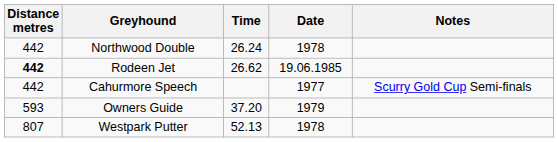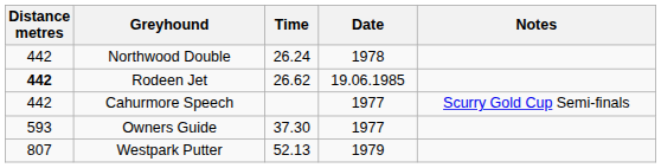 <table class="wikitable" style="font-size: 100%">
 <tr>
 <th width=50>Distance <br>metres</th>
 <th width=200>Greyhound</th>
 <th width=50>Time</th>
 <th width=100>Date</th>
 <th width=250>Notes</th>
 </tr>
 <tr align=center>
 <td>442</td>
 <td>Northwood Double</td>
 <td>26.24</td>
 <td>1978</td>
 <td></td>
 </tr>
 <tr align=center>
 <td><strong>442</strong></td>
 <td>Rodeen Jet</td>
 <td>26.62</td>
 <td>19.06.1985</td>
 <td></td>
 </tr>
 <tr align=center>
 <td>442</td>
 <td>Cahurmore Speech</td>
 <td></td>
 <td>1977</td>
 <td><a href='#'>Scurry Gold Cup</a> Semi-finals</td>
 </tr>
 <tr align=center>
 <td>593</td>
 <td>Owners Guide</td>
-<td>37.20</td>
-<td>1979</td>
+<td>37.30</td>
+<td>1977</td>
 <td></td>
 </tr>
 <tr align=center>
 <td>807</td>
 <td>Westpark Putter</td>
 <td>52.13</td>
-<td>1978</td>
+<td>1979</td>
 <td></td>
 </tr>
 </table>
